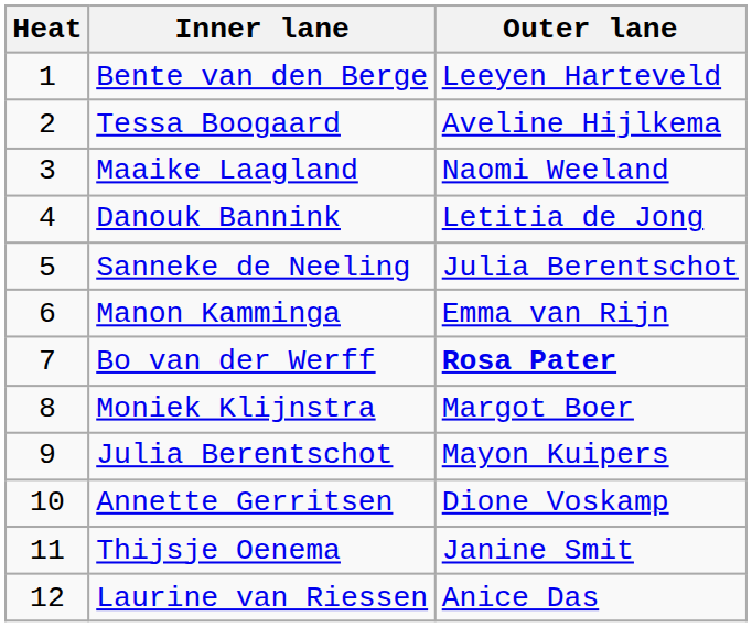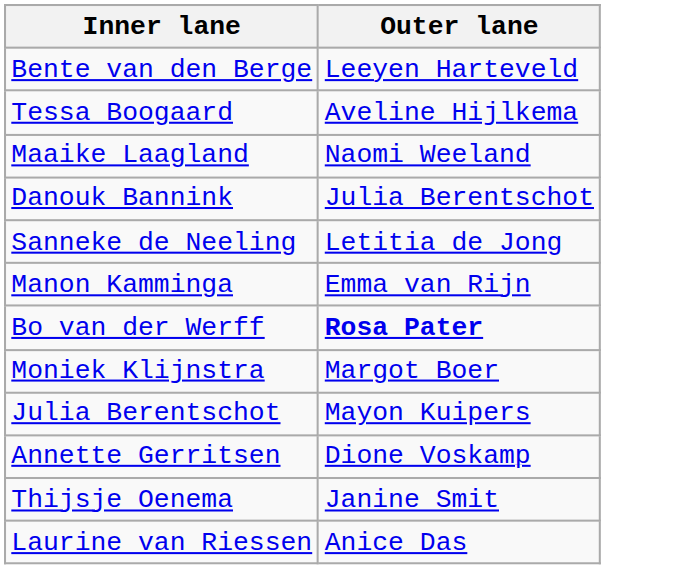 <table class="wikitable">
 <tr>
-<th>Heat</th>
 <th>Inner lane</th>
 <th>Outer lane</th>
 </tr>
 <tr>
-<td align="center">1</td>
 <td><a href='#'>Bente van den Berge</a></td>
 <td><a href='#'>Leeyen Harteveld</a></td>
 </tr>
 <tr>
-<td align="center">2</td>
 <td><a href='#'>Tessa Boogaard</a></td>
 <td><a href='#'>Aveline Hijlkema</a></td>
 </tr>
 <tr>
-<td align="center">3</td>
 <td><a href='#'>Maaike Laagland</a></td>
 <td><a href='#'>Naomi Weeland</a></td>
 </tr>
 <tr>
-<td align="center">4</td>
 <td><a href='#'>Danouk Bannink</a></td>
+<td><a href='#'>Julia Berentschot</a></td>
+</tr>
+<tr>
+<td><a href='#'>Sanneke de Neeling</a></td>
 <td><a href='#'>Letitia de Jong</a></td>
 </tr>
 <tr>
-<td align="center">5</td>
-<td><a href='#'>Sanneke de Neeling</a></td>
-<td><a href='#'>Julia Berentschot</a></td>
-</tr>
-<tr>
-<td align="center">6</td>
 <td><a href='#'>Manon Kamminga</a></td>
 <td><a href='#'>Emma van Rijn</a></td>
 </tr>
 <tr>
-<td align="center">7</td>
 <td><a href='#'>Bo van der Werff</a></td>
 <td><strong><a href='#'>Rosa Pater</a></strong></td>
 </tr>
 <tr>
-<td align="center">8</td>
 <td><a href='#'>Moniek Klijnstra</a></td>
 <td><a href='#'>Margot Boer</a></td>
 </tr>
 <tr>
-<td align="center">9</td>
 <td><a href='#'>Julia Berentschot</a></td>
 <td><a href='#'>Mayon Kuipers</a></td>
 </tr>
 <tr>
-<td align="center">10</td>
 <td><a href='#'>Annette Gerritsen</a></td>
 <td><a href='#'>Dione Voskamp</a></td>
 </tr>
 <tr>
-<td align="center">11</td>
 <td><a href='#'>Thijsje Oenema</a></td>
 <td><a href='#'>Janine Smit</a></td>
 </tr>
 <tr>
-<td align="center">12</td>
 <td><a href='#'>Laurine van Riessen</a></td>
 <td><a href='#'>Anice Das</a></td>
 </tr>
 </table>
